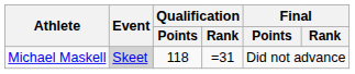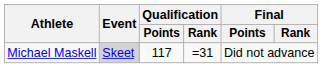 <table class="wikitable" style="font-size:90%">
 <tr>
 <th rowspan="2">Athlete</th>
 <th rowspan="2">Event</th>
 <th colspan=2>Qualification</th>
 <th colspan=2>Final</th>
 </tr>
 <tr style="font-size:95%">
 <th>Points</th>
 <th>Rank</th>
 <th>Points</th>
 <th>Rank</th>
 </tr>
 <tr align=center>
 <td align=left><a href='#'>Michael Maskell</a></td>
 <td align=left style="background: lightgrey;"><a href='#'>Skeet</a></td>
-<td>118</td>
+<td>117</td>
 <td>=31</td>
 <td colspan=2>Did not advance</td>
 </tr>
 </table>
